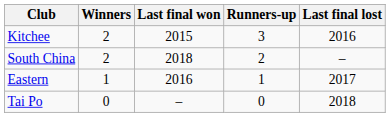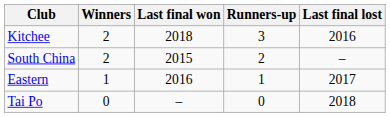 <table class="wikitable sortable" style="text-align: center;">
 <tr>
 <th>Club</th>
 <th>Winners</th>
 <th>Last final won</th>
 <th>Runners-up</th>
 <th>Last final lost</th>
 </tr>
 <tr>
 <td align=left><a href='#'>Kitchee</a></td>
 <td>2</td>
-<td>2015</td>
+<td>2018</td>
 <td>3</td>
 <td>2016</td>
 </tr>
 <tr>
 <td align=left><a href='#'>South China</a></td>
 <td>2</td>
-<td>2018</td>
+<td>2015</td>
 <td>2</td>
 <td>–</td>
 </tr>
 <tr>
 <td align=left><a href='#'>Eastern</a></td>
 <td>1</td>
 <td>2016</td>
 <td>1</td>
 <td>2017</td>
 </tr>
 <tr>
 <td align=left><a href='#'>Tai Po</a></td>
 <td>0</td>
 <td>–</td>
 <td>0</td>
 <td>2018</td>
 </tr>
 </table>
